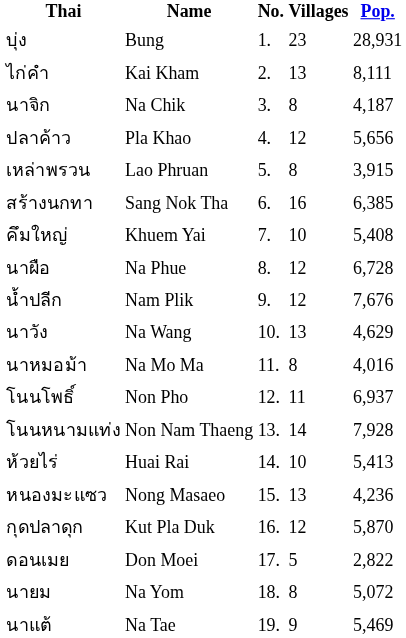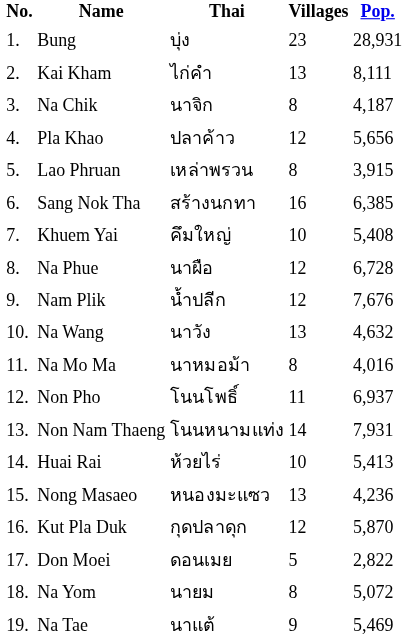 <table>
 <tr>
+<th>No.</th>
+<th>Name</th>
 <th>Thai</th>
-<th>Name</th>
-<th>No.</th>
 <th>Villages</th>
 <th><a href='#'>Pop.</a></th>
 </tr>
 <tr>
+<td>1.</td>
+<td>Bung</td>
 <td>บุ่ง</td>
-<td>Bung</td>
-<td>1.</td>
 <td>23</td>
 <td>28,931</td>
 </tr>
 <tr>
+<td>2.</td>
+<td>Kai Kham</td>
 <td>ไก่คำ</td>
-<td>Kai Kham</td>
-<td>2.</td>
 <td>13</td>
 <td>8,111</td>
 </tr>
 <tr>
+<td>3.</td>
+<td>Na Chik</td>
 <td>นาจิก</td>
-<td>Na Chik</td>
-<td>3.</td>
 <td>8</td>
 <td>4,187</td>
 </tr>
 <tr>
+<td>4.</td>
+<td>Pla Khao</td>
 <td>ปลาค้าว</td>
-<td>Pla Khao</td>
-<td>4.</td>
 <td>12</td>
 <td>5,656</td>
 </tr>
 <tr>
+<td>5.</td>
+<td>Lao Phruan</td>
 <td>เหล่าพรวน</td>
-<td>Lao Phruan</td>
-<td>5.</td>
 <td>8</td>
 <td>3,915</td>
 </tr>
 <tr>
+<td>6.</td>
+<td>Sang Nok Tha</td>
 <td>สร้างนกทา</td>
-<td>Sang Nok Tha</td>
-<td>6.</td>
 <td>16</td>
 <td>6,385</td>
 </tr>
 <tr>
+<td>7.</td>
+<td>Khuem Yai</td>
 <td>คึมใหญ่</td>
-<td>Khuem Yai</td>
-<td>7.</td>
 <td>10</td>
 <td>5,408</td>
 </tr>
 <tr>
+<td>8.</td>
+<td>Na Phue</td>
 <td>นาผือ</td>
-<td>Na Phue</td>
-<td>8.</td>
 <td>12</td>
 <td>6,728</td>
 </tr>
 <tr>
+<td>9.</td>
+<td>Nam Plik</td>
 <td>น้ำปลีก</td>
-<td>Nam Plik</td>
-<td>9.</td>
 <td>12</td>
 <td>7,676</td>
 </tr>
 <tr>
+<td>10.</td>
+<td>Na Wang</td>
 <td>นาวัง</td>
-<td>Na Wang</td>
-<td>10.</td>
 <td>13</td>
-<td>4,629</td>
+<td>4,632</td>
 </tr>
 <tr>
+<td>11.</td>
+<td>Na Mo Ma</td>
 <td>นาหมอม้า</td>
-<td>Na Mo Ma</td>
-<td>11.</td>
 <td>8</td>
 <td>4,016</td>
 </tr>
 <tr>
+<td>12.</td>
+<td>Non Pho</td>
 <td>โนนโพธิ์</td>
-<td>Non Pho</td>
-<td>12.</td>
 <td>11</td>
 <td>6,937</td>
 </tr>
 <tr>
+<td>13.</td>
+<td>Non Nam Thaeng</td>
 <td>โนนหนามแท่ง</td>
-<td>Non Nam Thaeng</td>
-<td>13.</td>
 <td>14</td>
-<td>7,928</td>
+<td>7,931</td>
 </tr>
 <tr>
+<td>14.</td>
+<td>Huai Rai</td>
 <td>ห้วยไร่</td>
-<td>Huai Rai</td>
-<td>14.</td>
 <td>10</td>
 <td>5,413</td>
 </tr>
 <tr>
+<td>15.</td>
+<td>Nong Masaeo</td>
 <td>หนองมะแซว</td>
-<td>Nong Masaeo</td>
-<td>15.</td>
 <td>13</td>
 <td>4,236</td>
 </tr>
 <tr>
+<td>16.</td>
+<td>Kut Pla Duk</td>
 <td>กุดปลาดุก</td>
-<td>Kut Pla Duk</td>
-<td>16.</td>
 <td>12</td>
 <td>5,870</td>
 </tr>
 <tr>
+<td>17.</td>
+<td>Don Moei</td>
 <td>ดอนเมย</td>
-<td>Don Moei</td>
-<td>17.</td>
 <td>5</td>
 <td>2,822</td>
 </tr>
 <tr>
+<td>18.</td>
+<td>Na Yom</td>
 <td>นายม</td>
-<td>Na Yom</td>
-<td>18.</td>
 <td>8</td>
 <td>5,072</td>
 </tr>
 <tr>
+<td>19.</td>
+<td>Na Tae</td>
 <td>นาแต้</td>
-<td>Na Tae</td>
-<td>19.</td>
 <td>9</td>
 <td>5,469</td>
 </tr>
 </table>
